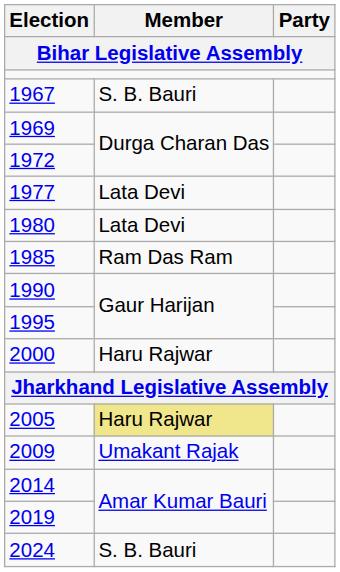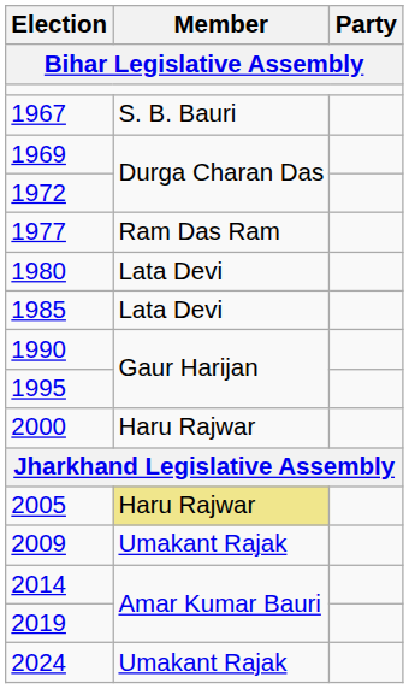 <table class="wikitable sortable">
 <tr>
 <th>Election</th>
 <th>Member</th>
 <th colspan=2>Party</th>
 </tr>
 <tr>
 <th colspan=4><a href='#'>Bihar Legislative Assembly</a></th>
 </tr>
 <tr>
 <td colspan="4"></td>
 </tr>
 <tr>
 <td><a href='#'>1967</a></td>
 <td>S. B. Bauri</td>
 <td></td>
 </tr>
 <tr>
 <td><a href='#'>1969</a></td>
 <td rowspan=2>Durga Charan Das</td>
 <td></td>
 </tr>
 <tr>
 <td><a href='#'>1972</a></td>
 <td></td>
 </tr>
 <tr>
 <td><a href='#'>1977</a></td>
-<td>Lata Devi</td>
+<td>Ram Das Ram</td>
 </tr>
 <tr>
 <td><a href='#'>1980</a></td>
 <td>Lata Devi</td>
 <td></td>
 </tr>
 <tr>
 <td><a href='#'>1985</a></td>
-<td>Ram Das Ram</td>
+<td>Lata Devi</td>
 <td></td>
 </tr>
 <tr>
 <td><a href='#'>1990</a></td>
 <td rowspan=2>Gaur Harijan</td>
 <td></td>
 </tr>
 <tr>
 <td><a href='#'>1995</a></td>
 <td></td>
 </tr>
 <tr>
 <td><a href='#'>2000</a></td>
 <td>Haru Rajwar</td>
 <td></td>
 </tr>
 <tr>
 <th colspan=4><a href='#'>Jharkhand Legislative Assembly</a></th>
 </tr>
 <tr>
 <td><a href='#'>2005</a></td>
 <td style="background: khaki;">Haru Rajwar</td>
 <td></td>
 </tr>
 <tr>
 <td><a href='#'>2009</a></td>
 <td><a href='#'>Umakant Rajak</a></td>
 <td></td>
 </tr>
 <tr>
 <td><a href='#'>2014</a></td>
 <td rowspan=2><a href='#'>Amar Kumar Bauri</a></td>
 <td></td>
 </tr>
 <tr>
 <td><a href='#'>2019</a></td>
 <td></td>
 </tr>
 <tr>
 <td><a href='#'>2024</a></td>
-<td>S. B. Bauri</td>
+<td><a href='#'>Umakant Rajak</a></td>
 <td></td>
 </tr>
 </table>
